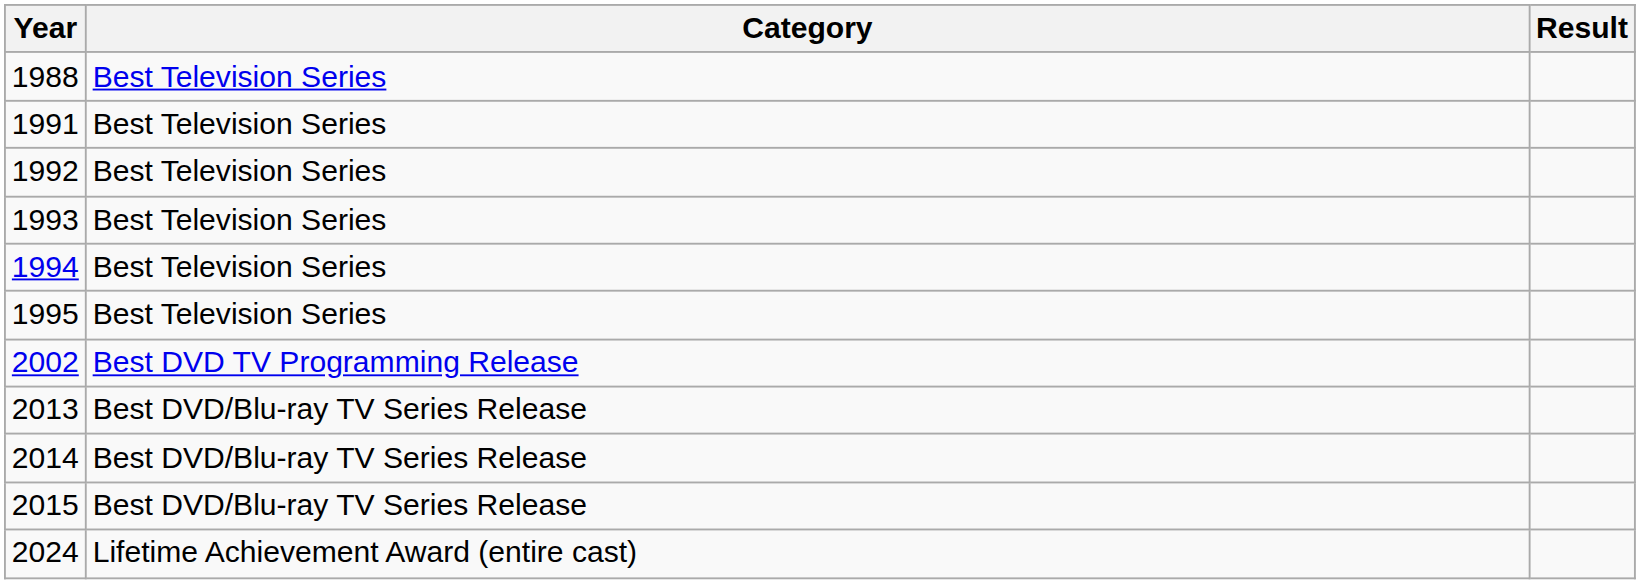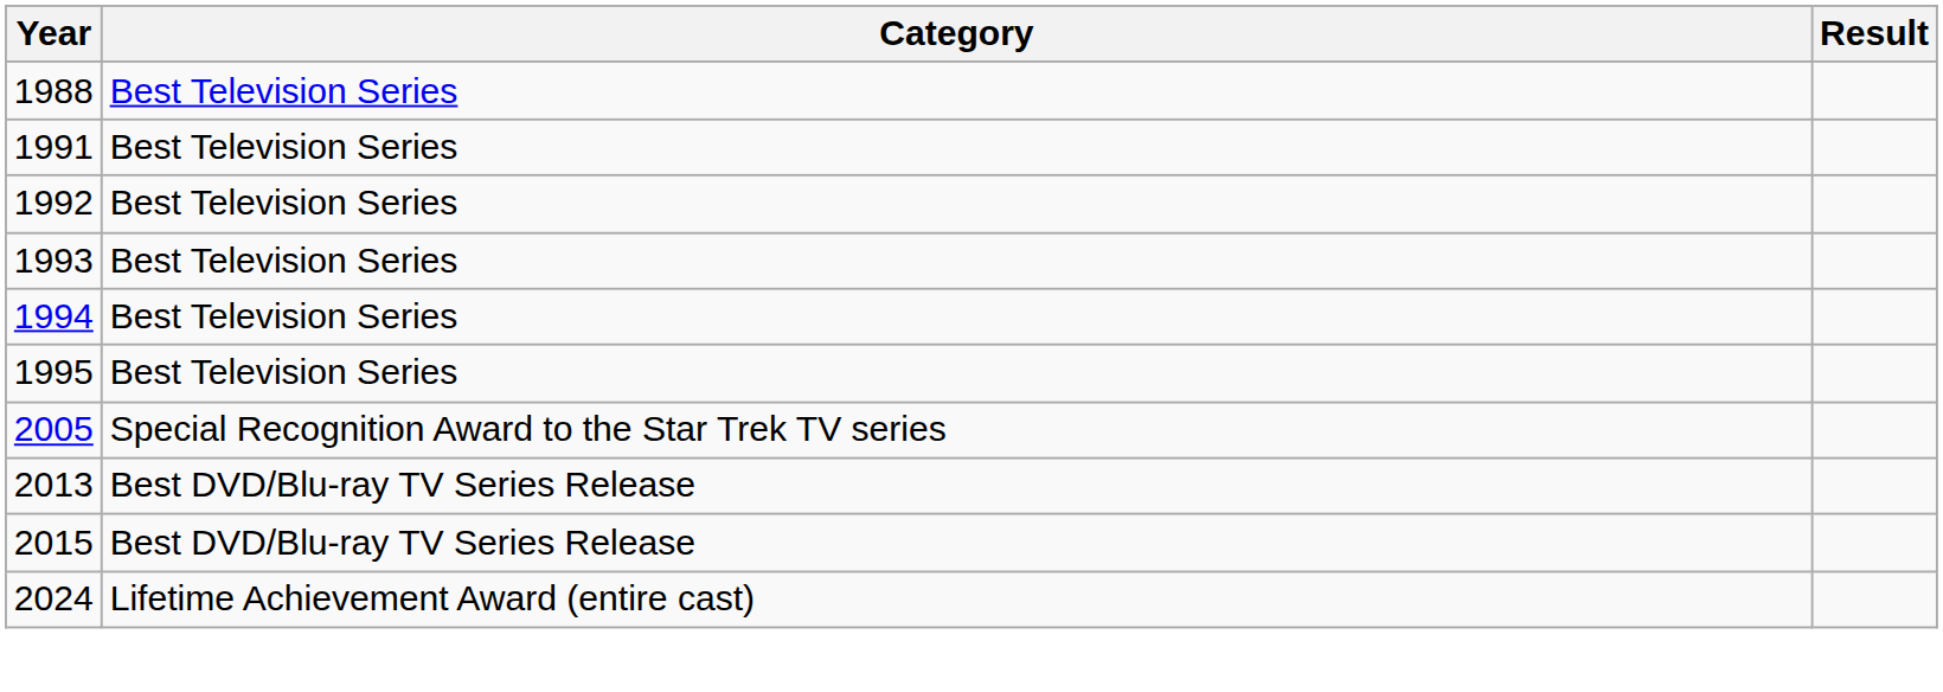 <table class="wikitable">
 <tr>
 <th scope="col" width="3.5%">Year</th>
 <th scope="col">Category</th>
 <th scope="col" width="3.5%">Result</th>
 </tr>
 <tr>
 <td scope="row">1988</td>
 <td><a href='#'>Best Television Series</a></td>
 <td></td>
 </tr>
 <tr>
 <td scope="row">1991</td>
 <td>Best Television Series</td>
 <td></td>
 </tr>
 <tr>
 <td scope="row">1992</td>
 <td>Best Television Series</td>
 <td></td>
 </tr>
 <tr>
 <td scope="row">1993</td>
 <td>Best Television Series</td>
 <td></td>
 </tr>
 <tr>
 <td scope="row"><a href='#'>1994</a></td>
 <td>Best Television Series</td>
 <td></td>
 </tr>
 <tr>
 <td scope="row">1995</td>
 <td>Best Television Series</td>
 <td></td>
 </tr>
 <tr>
-<td scope="row"><a href='#'>2002</a></td>
-<td><a href='#'>Best DVD TV Programming Release</a></td>
+<td scope="row"><a href='#'>2005</a></td>
+<td>Special Recognition Award to the Star Trek TV series</td>
 <td></td>
 </tr>
 <tr>
 <td scope="row">2013</td>
-<td>Best DVD/Blu-ray TV Series Release</td>
-<td></td>
-</tr>
-<tr>
-<td scope="row">2014</td>
 <td>Best DVD/Blu-ray TV Series Release</td>
 <td></td>
 </tr>
 <tr>
 <td scope="row">2015</td>
 <td>Best DVD/Blu-ray TV Series Release</td>
 <td></td>
 </tr>
 <tr>
 <td>2024</td>
 <td>Lifetime Achievement Award (entire cast)</td>
 <td></td>
 </tr>
 </table>
